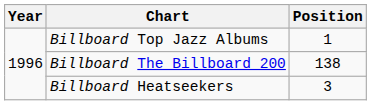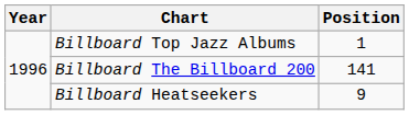 <table class="wikitable">
 <tr>
 <th>Year</th>
 <th>Chart</th>
 <th>Position</th>
 </tr>
 <tr>
 <td rowspan="3">1996</td>
 <td><em>Billboard</em> Top Jazz Albums</td>
 <td style="text-align:center;">1</td>
 </tr>
 <tr>
 <td><em>Billboard</em> <a href='#'>The Billboard 200</a></td>
-<td style="text-align:center;">138</td>
+<td style="text-align:center;">141</td>
 </tr>
 <tr>
 <td><em>Billboard</em> Heatseekers</td>
-<td style="text-align:center;">3</td>
+<td style="text-align:center;">9</td>
 </tr>
 </table>
